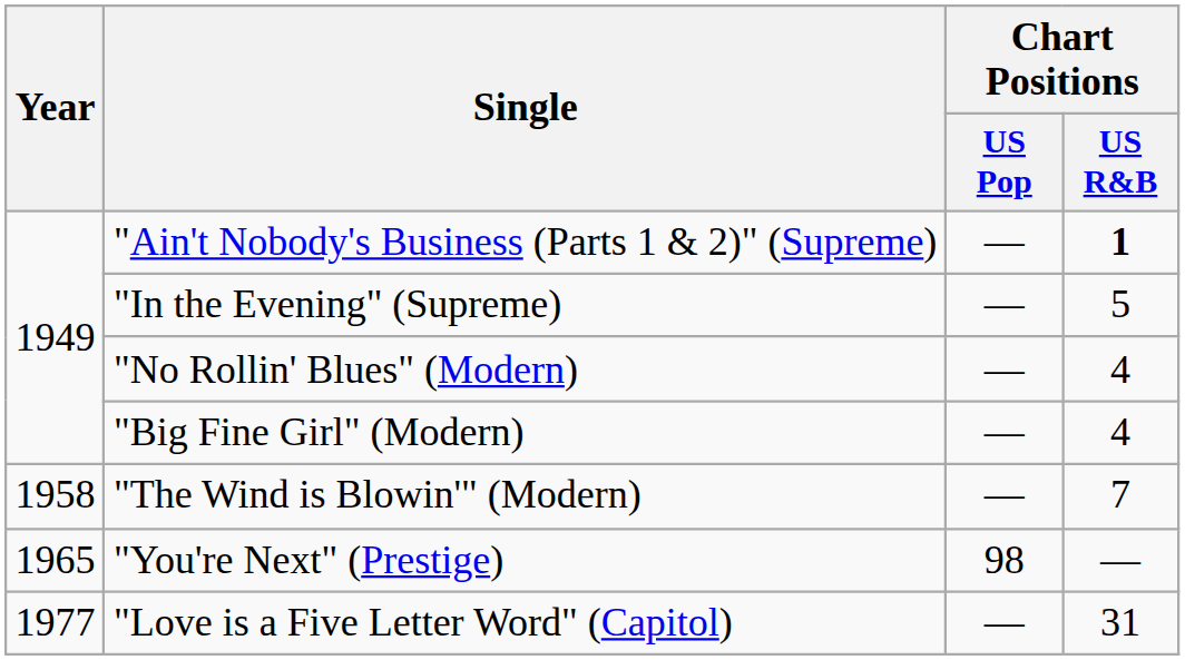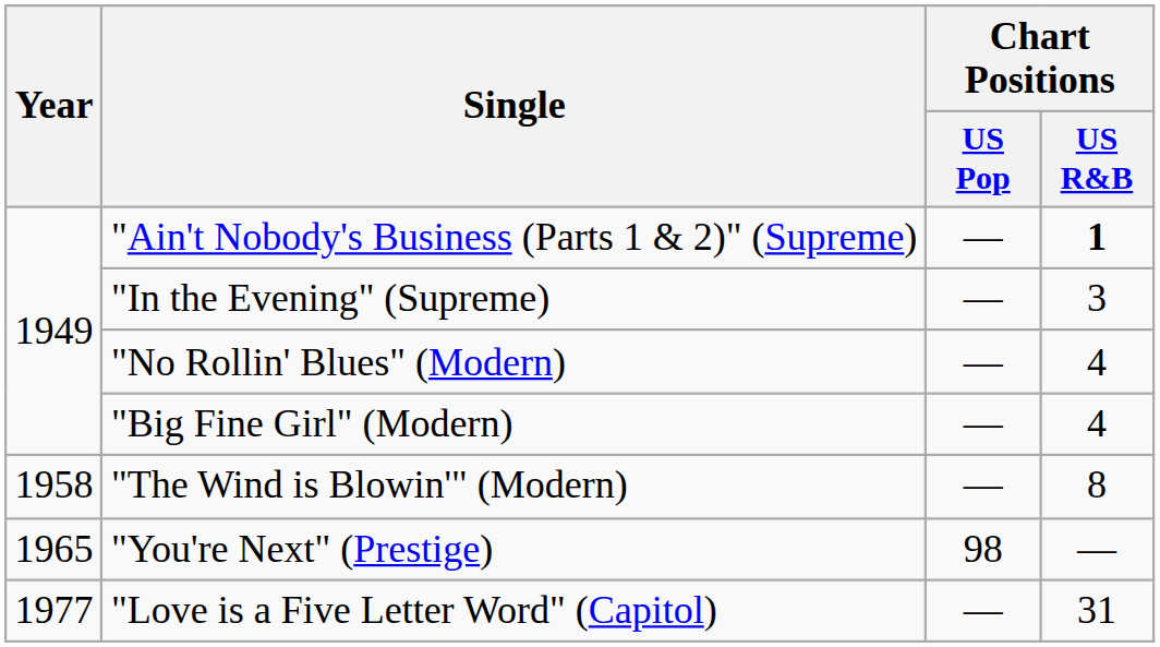 <table class="wikitable" style="text-align:center;">
 <tr>
 <th rowspan="2">Year</th>
 <th rowspan="2">Single</th>
 <th colspan="3">Chart Positions</th>
 </tr>
 <tr style="font-size:smaller;">
 <th style="width:40px;"><a href='#'>US Pop</a></th>
 <th style="width:40px;"><a href='#'>US<br>R&B</a></th>
 </tr>
 <tr>
 <td rowspan="4">1949</td>
 <td style="text-align:left;">"<a href='#'>Ain't Nobody's Business</a> (Parts 1 & 2)" (<a href='#'>Supreme</a>)</td>
 <td>—</td>
 <td><strong>1</strong></td>
 </tr>
 <tr>
 <td style="text-align:left;">"In the Evening" (Supreme)</td>
 <td>—</td>
-<td>5</td>
+<td>3</td>
 </tr>
 <tr>
 <td style="text-align:left;">"No Rollin' Blues" (<a href='#'>Modern</a>)</td>
 <td>—</td>
 <td>4</td>
 </tr>
 <tr>
 <td style="text-align:left;">"Big Fine Girl" (Modern)</td>
 <td>—</td>
 <td>4</td>
 </tr>
 <tr>
 <td>1958</td>
 <td style="text-align:left;">"The Wind is Blowin'" (Modern)</td>
 <td>—</td>
-<td>7</td>
+<td>8</td>
 </tr>
 <tr>
 <td>1965</td>
 <td style="text-align:left;">"You're Next" (<a href='#'>Prestige</a>)</td>
 <td>98</td>
 <td>—</td>
 </tr>
 <tr>
 <td>1977</td>
 <td style="text-align:left;">"Love is a Five Letter Word" (<a href='#'>Capitol</a>)</td>
 <td>—</td>
 <td>31</td>
 </tr>
 </table>
